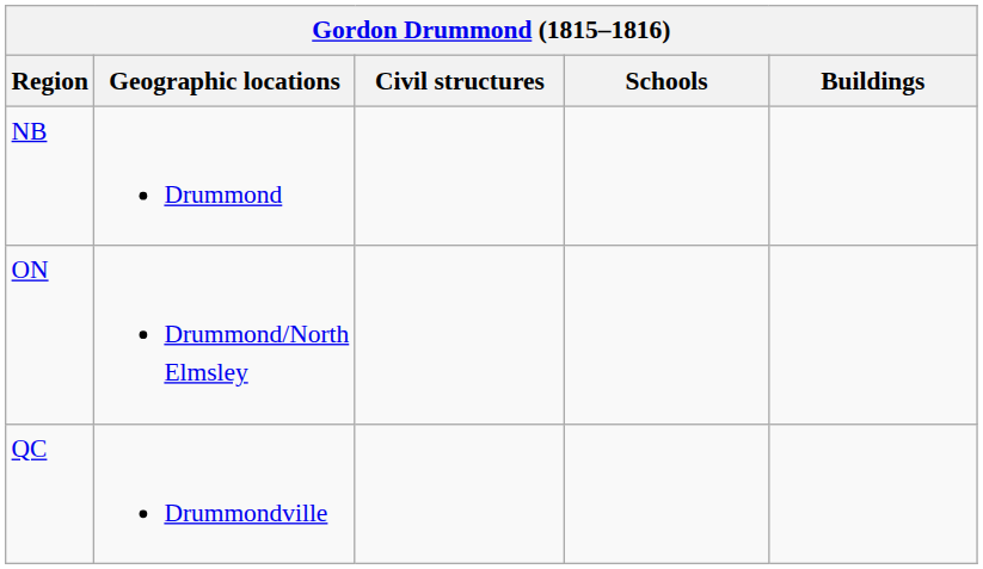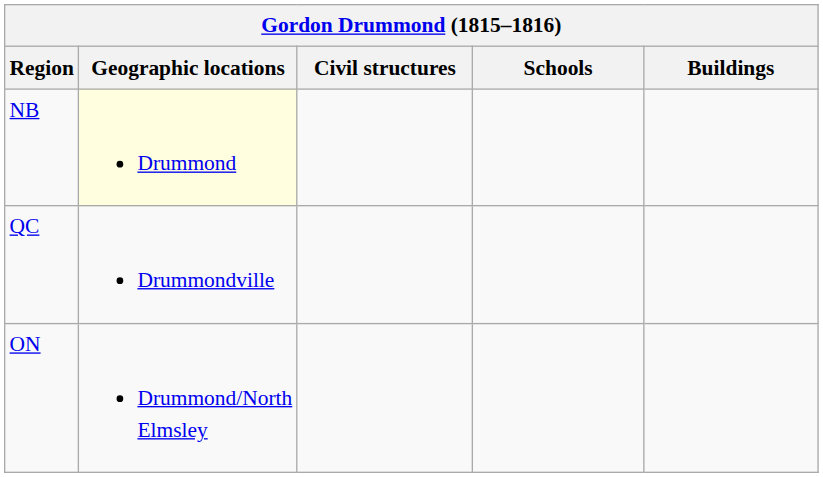 <table class="wikitable sortable" style="font-size:1.00em; line-height:1.5em;">
 <tr>
 <th colspan="5"> <a href='#'>Gordon Drummond</a> (1815–1816)</th>
 </tr>
 <tr>
 <th width="5%">Region</th>
 <th width="23.75%">Geographic locations</th>
 <th width="23.75%">Civil structures</th>
 <th width="23.75%">Schools</th>
 <th width="23.75%">Buildings</th>
 </tr>
 <tr>
 <td align=left valign=top> <a href='#'>NB</a></td>
-<td align=left valign=top><br><ul><li><a href='#'>Drummond</a></li></ul></td>
+<td align=left valign=top style="background: lightyellow;"><br><ul><li><a href='#'>Drummond</a></li></ul></td>
+<td></td>
+<td></td>
+<td></td>
+</tr>
+<tr>
+<td align=left valign=top> <a href='#'>QC</a></td>
+<td align=left valign=top><br><ul><li><a href='#'>Drummondville</a></li></ul></td>
 <td></td>
 <td></td>
 <td></td>
 </tr>
 <tr>
 <td align=left valign=top> <a href='#'>ON</a></td>
 <td align=left valign=top><br><ul><li><a href='#'>Drummond/North Elmsley</a></li></ul></td>
 <td></td>
 <td></td>
 <td></td>
 </tr>
-<tr>
-<td align=left valign=top> <a href='#'>QC</a></td>
-<td align=left valign=top><br><ul><li><a href='#'>Drummondville</a></li></ul></td>
-<td></td>
-<td></td>
-<td></td>
-</tr>
 </table>
